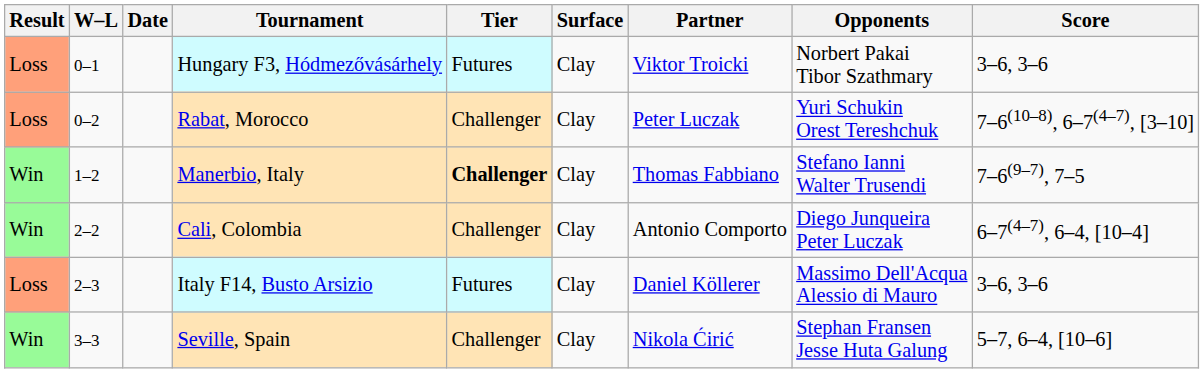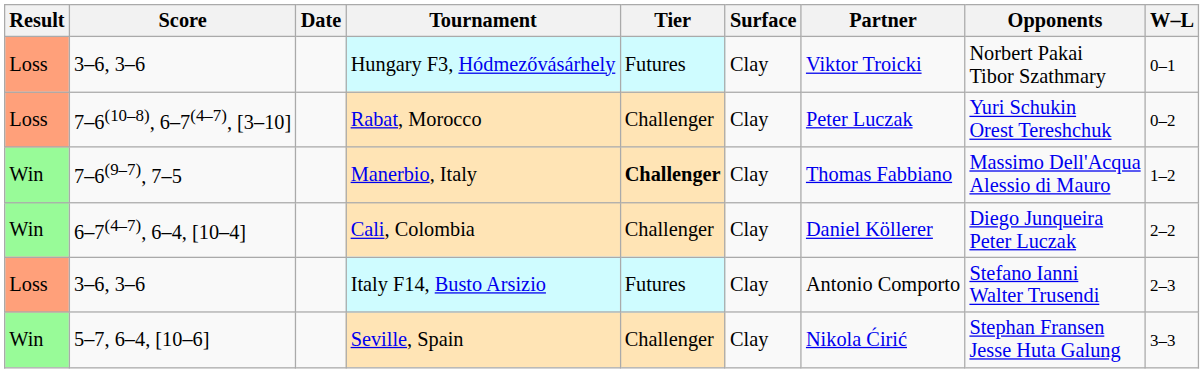 <table class="sortable wikitable">
 <tr>
 <th>Result</th>
-<th class="unsortable">W–L</th>
+<th class="unsortable">Score</th>
 <th>Date</th>
 <th>Tournament</th>
 <th>Tier</th>
 <th>Surface</th>
 <th>Partner</th>
 <th>Opponents</th>
-<th class="unsortable">Score</th>
+<th class="unsortable">W–L</th>
 </tr>
 <tr>
 <td style="background:#ffa07a;">Loss</td>
-<td><small>0–1</small></td>
+<td>3–6, 3–6</td>
 <td></td>
 <td style="background:#cffcff;">Hungary F3, <a href='#'>Hódmezővásárhely</a></td>
 <td style="background:#cffcff;">Futures</td>
 <td>Clay</td>
 <td> <a href='#'>Viktor Troicki</a></td>
 <td> Norbert Pakai <br>  Tibor Szathmary</td>
-<td>3–6, 3–6</td>
+<td><small>0–1</small></td>
 </tr>
 <tr>
 <td style="background:#ffa07a;">Loss</td>
-<td><small>0–2</small></td>
+<td>7–6<sup>(10–8)</sup>, 6–7<sup>(4–7)</sup>, [3–10]</td>
 <td></td>
 <td style="background:moccasin;"><a href='#'>Rabat</a>, Morocco</td>
 <td style="background:moccasin;">Challenger</td>
 <td>Clay</td>
 <td> <a href='#'>Peter Luczak</a></td>
 <td> <a href='#'>Yuri Schukin</a> <br>  <a href='#'>Orest Tereshchuk</a></td>
-<td>7–6<sup>(10–8)</sup>, 6–7<sup>(4–7)</sup>, [3–10]</td>
+<td><small>0–2</small></td>
 </tr>
 <tr>
 <td style="background:#98fb98;">Win</td>
-<td><small>1–2</small></td>
+<td>7–6<sup>(9–7)</sup>, 7–5</td>
 <td></td>
 <td style="background:moccasin;"><a href='#'>Manerbio</a>, Italy</td>
 <td style="background:moccasin;"><strong>Challenger</strong></td>
 <td>Clay</td>
 <td> <a href='#'>Thomas Fabbiano</a></td>
-<td> <a href='#'>Stefano Ianni</a> <br>  <a href='#'>Walter Trusendi</a></td>
-<td>7–6<sup>(9–7)</sup>, 7–5</td>
+<td> <a href='#'>Massimo Dell'Acqua</a> <br>  <a href='#'>Alessio di Mauro</a></td>
+<td><small>1–2</small></td>
 </tr>
 <tr>
 <td style="background:#98fb98;">Win</td>
-<td><small>2–2</small></td>
+<td>6–7<sup>(4–7)</sup>, 6–4, [10–4]</td>
 <td></td>
 <td style="background:moccasin;"><a href='#'>Cali</a>, Colombia</td>
 <td style="background:moccasin;">Challenger</td>
 <td>Clay</td>
-<td> Antonio Comporto</td>
+<td> <a href='#'>Daniel Köllerer</a></td>
 <td> <a href='#'>Diego Junqueira</a> <br>  <a href='#'>Peter Luczak</a></td>
-<td>6–7<sup>(4–7)</sup>, 6–4, [10–4]</td>
+<td><small>2–2</small></td>
 </tr>
 <tr>
 <td style="background:#ffa07a;">Loss</td>
-<td><small>2–3</small></td>
+<td>3–6, 3–6</td>
 <td></td>
 <td style="background:#cffcff;">Italy F14, <a href='#'>Busto Arsizio</a></td>
 <td style="background:#cffcff;">Futures</td>
 <td>Clay</td>
-<td> <a href='#'>Daniel Köllerer</a></td>
-<td> <a href='#'>Massimo Dell'Acqua</a> <br>  <a href='#'>Alessio di Mauro</a></td>
-<td>3–6, 3–6</td>
+<td> Antonio Comporto</td>
+<td> <a href='#'>Stefano Ianni</a> <br>  <a href='#'>Walter Trusendi</a></td>
+<td><small>2–3</small></td>
 </tr>
 <tr>
 <td style="background:#98fb98;">Win</td>
-<td><small>3–3</small></td>
+<td>5–7, 6–4, [10–6]</td>
 <td></td>
 <td style="background:moccasin;"><a href='#'>Seville</a>, Spain</td>
 <td style="background:moccasin;">Challenger</td>
 <td>Clay</td>
 <td> <a href='#'>Nikola Ćirić</a></td>
 <td> <a href='#'>Stephan Fransen</a> <br>  <a href='#'>Jesse Huta Galung</a></td>
-<td>5–7, 6–4, [10–6]</td>
+<td><small>3–3</small></td>
 </tr>
 </table>
